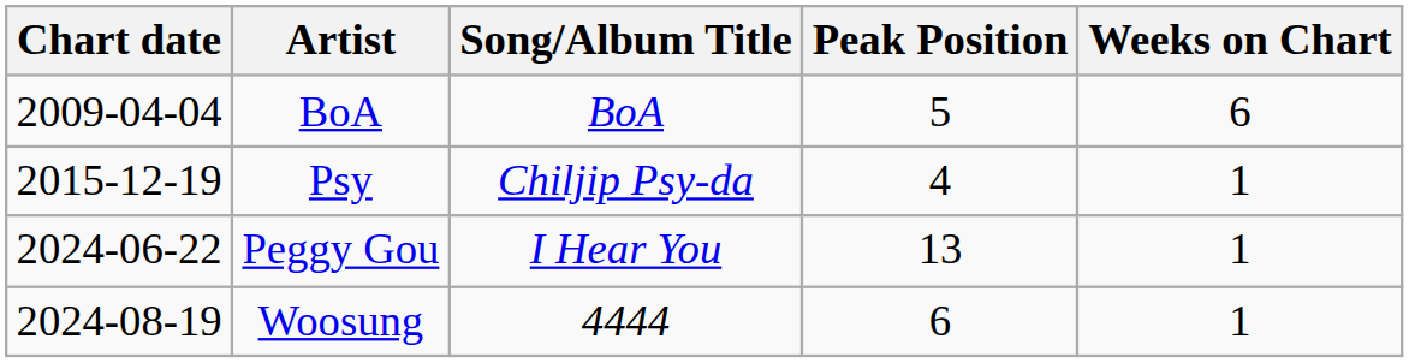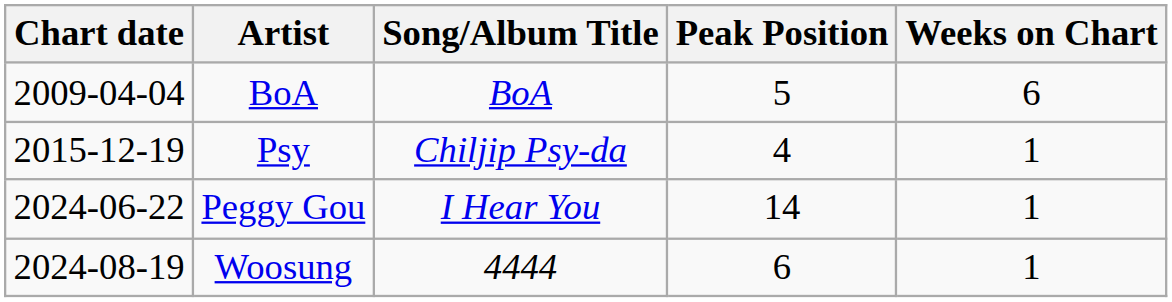 <table class="wikitable sortable" style="text-align:center">
 <tr>
 <th>Chart date</th>
 <th>Artist</th>
 <th>Song/Album Title</th>
 <th>Peak Position</th>
 <th>Weeks on Chart</th>
 </tr>
 <tr>
 <td>2009-04-04</td>
 <td><a href='#'>BoA</a></td>
 <td><em><a href='#'>BoA</a></em></td>
 <td>5</td>
 <td>6</td>
 </tr>
 <tr>
 <td>2015-12-19</td>
 <td><a href='#'>Psy</a></td>
 <td><em><a href='#'>Chiljip Psy-da</a></em></td>
 <td>4</td>
 <td>1</td>
 </tr>
 <tr>
 <td>2024-06-22</td>
 <td><a href='#'>Peggy Gou</a></td>
 <td><em><a href='#'>I Hear You</a></em></td>
-<td>13</td>
+<td>14</td>
 <td>1</td>
 </tr>
 <tr>
 <td>2024-08-19</td>
 <td><a href='#'>Woosung</a></td>
 <td><em>4444</em></td>
 <td>6</td>
 <td>1</td>
 </tr>
 </table>
